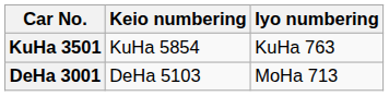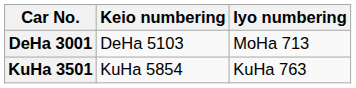 <table class="wikitable">
 <tr>
 <th>Car No.</th>
 <th>Keio numbering</th>
 <th>Iyo numbering</th>
 </tr>
 <tr>
+<th>DeHa 3001</th>
+<td>DeHa 5103</td>
+<td>MoHa 713</td>
+</tr>
+<tr>
 <th>KuHa 3501</th>
 <td>KuHa 5854</td>
 <td>KuHa 763</td>
 </tr>
-<tr>
-<th>DeHa 3001</th>
-<td>DeHa 5103</td>
-<td>MoHa 713</td>
-</tr>
 </table>
